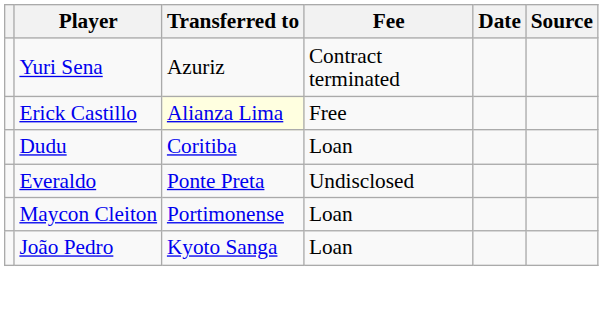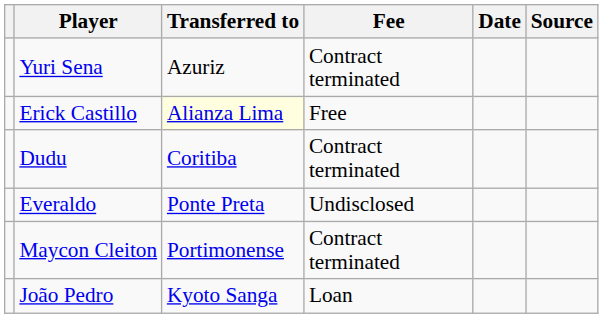 <table class="wikitable plainrowheaders sortable">
 <tr>
 <th></th>
 <th scope="col">Player</th>
 <th>Transferred to</th>
 <th style="width: 120px;">Fee</th>
 <th scope="col">Date</th>
 <th scope="col">Source</th>
 </tr>
 <tr>
 <td align="center"></td>
 <td> <a href='#'>Yuri Sena</a></td>
 <td> Azuriz</td>
 <td>Contract terminated</td>
 <td></td>
 <td></td>
 </tr>
 <tr>
 <td align="center"></td>
 <td> <a href='#'>Erick Castillo</a></td>
 <td style="background: lightyellow;"> <a href='#'>Alianza Lima</a></td>
 <td>Free</td>
 <td></td>
 <td></td>
 </tr>
 <tr>
 <td align="center"></td>
 <td> <a href='#'>Dudu</a></td>
 <td> <a href='#'>Coritiba</a></td>
-<td>Loan</td>
+<td>Contract terminated</td>
 <td></td>
 <td></td>
 </tr>
 <tr>
 <td align="center"></td>
 <td> <a href='#'>Everaldo</a></td>
 <td> <a href='#'>Ponte Preta</a></td>
 <td>Undisclosed</td>
 <td></td>
 <td></td>
 </tr>
 <tr>
 <td align="center"></td>
 <td> <a href='#'>Maycon Cleiton</a></td>
 <td> <a href='#'>Portimonense</a></td>
-<td>Loan</td>
+<td>Contract terminated</td>
 <td></td>
 <td></td>
 </tr>
 <tr>
 <td align="center"></td>
 <td> <a href='#'>João Pedro</a></td>
 <td> <a href='#'>Kyoto Sanga</a></td>
 <td>Loan</td>
 <td></td>
 <td></td>
 </tr>
 </table>
